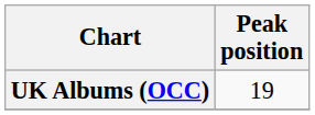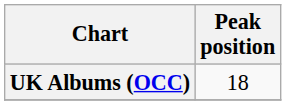 <table class="wikitable plainrowheaders sortable" style="text-align:center;" border="1">
 <tr>
 <th scope="col">Chart</th>
 <th scope="col">Peak<br>position</th>
 </tr>
 <tr>
 <th scope="row">UK Albums (<a href='#'>OCC</a>)</th>
-<td>19</td>
+<td>18</td>
 </tr>
 <tr>
 </tr>
 </table>
